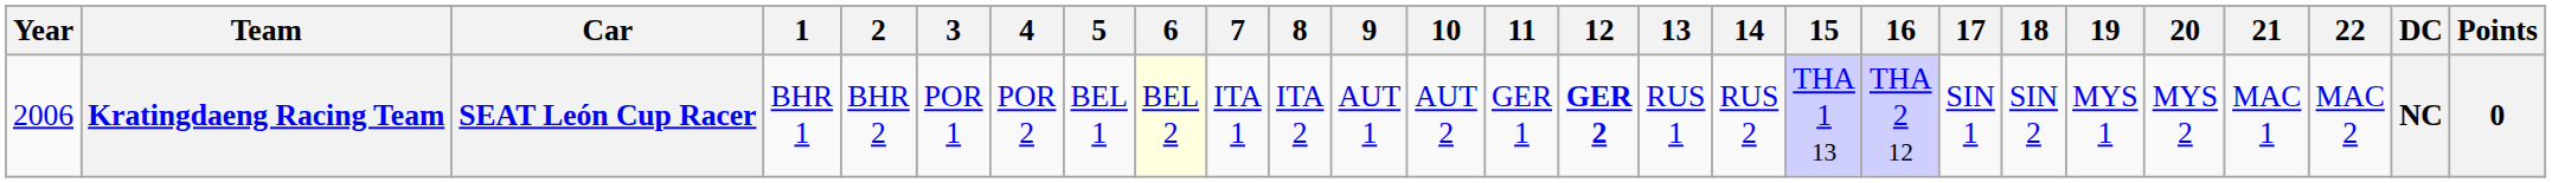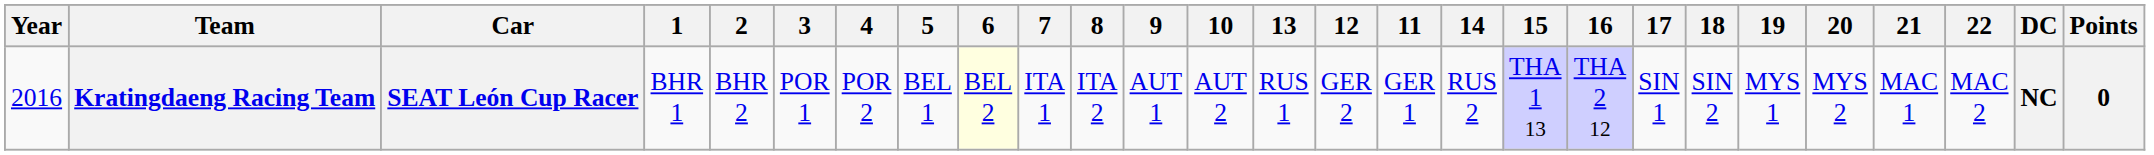 <table class="wikitable" style="text-align:center; font-size:85%">
 <tr>
 <th>Year</th>
 <th>Team</th>
 <th>Car</th>
 <th>1</th>
 <th>2</th>
 <th>3</th>
 <th>4</th>
 <th>5</th>
 <th>6</th>
 <th>7</th>
 <th>8</th>
 <th>9</th>
 <th>10</th>
+<th>13</th>
+<th>12</th>
 <th>11</th>
-<th>12</th>
-<th>13</th>
 <th>14</th>
 <th>15</th>
 <th>16</th>
 <th>17</th>
 <th>18</th>
 <th>19</th>
 <th>20</th>
 <th>21</th>
 <th>22</th>
 <th>DC</th>
 <th>Points</th>
 </tr>
 <tr>
-<td><a href='#'>2006</a></td>
+<td><a href='#'>2016</a></td>
 <th><a href='#'>Kratingdaeng Racing Team</a></th>
 <th><a href='#'>SEAT León Cup Racer</a></th>
 <td><a href='#'>BHR<br>1</a></td>
 <td><a href='#'>BHR<br>2</a></td>
 <td><a href='#'>POR<br>1</a></td>
 <td><a href='#'>POR<br>2</a></td>
 <td><a href='#'>BEL<br>1</a></td>
 <td style="background: lightyellow;"><a href='#'>BEL<br>2</a></td>
 <td><a href='#'>ITA<br>1</a></td>
 <td><a href='#'>ITA<br>2</a></td>
 <td><a href='#'>AUT<br>1</a></td>
 <td><a href='#'>AUT<br>2</a></td>
+<td><a href='#'>RUS<br>1</a></td>
+<td><a href='#'>GER<br>2</a></td>
 <td><a href='#'>GER<br>1</a></td>
-<td><strong><a href='#'>GER<br>2</a></strong></td>
-<td><a href='#'>RUS<br>1</a></td>
 <td><a href='#'>RUS<br>2</a></td>
 <td style="background:#CFCFFF;"><a href='#'>THA<br>1</a><br><small>13</small></td>
 <td style="background:#CFCFFF;"><a href='#'>THA<br>2</a><br><small>12</small></td>
 <td><a href='#'>SIN<br>1</a></td>
 <td><a href='#'>SIN<br>2</a></td>
 <td><a href='#'>MYS<br>1</a></td>
 <td><a href='#'>MYS<br>2</a></td>
 <td><a href='#'>MAC<br>1</a></td>
 <td><a href='#'>MAC<br>2</a></td>
 <th>NC</th>
 <th>0</th>
 </tr>
 </table>
